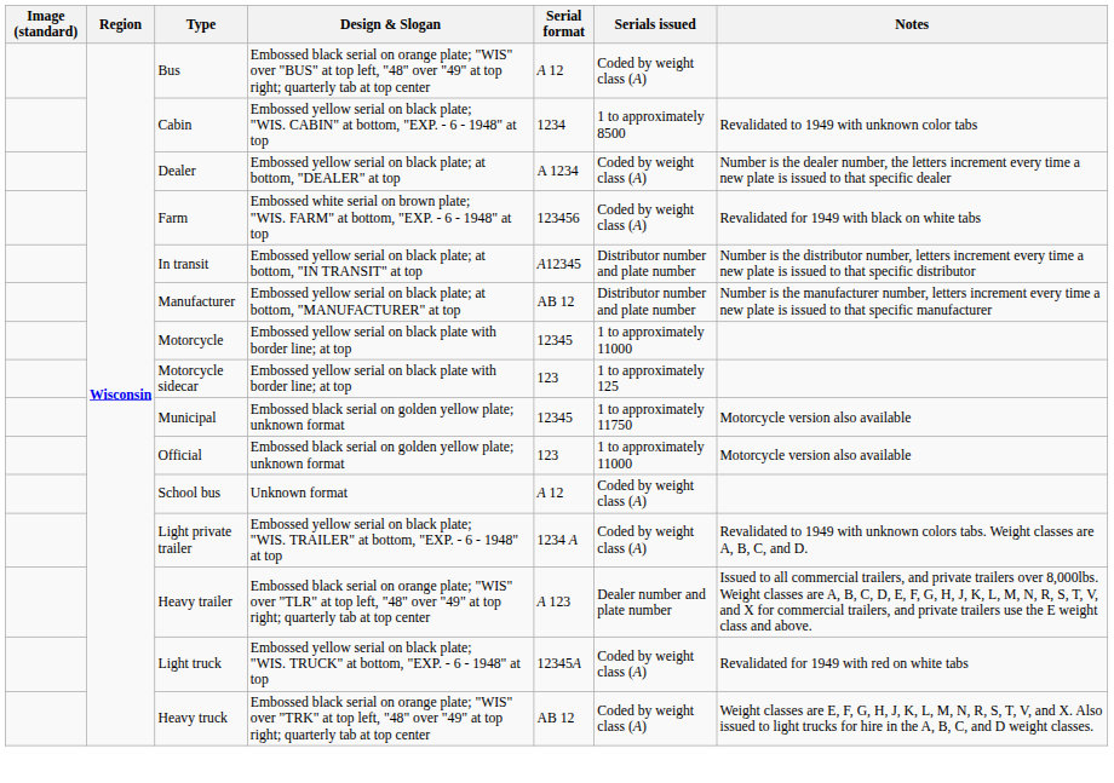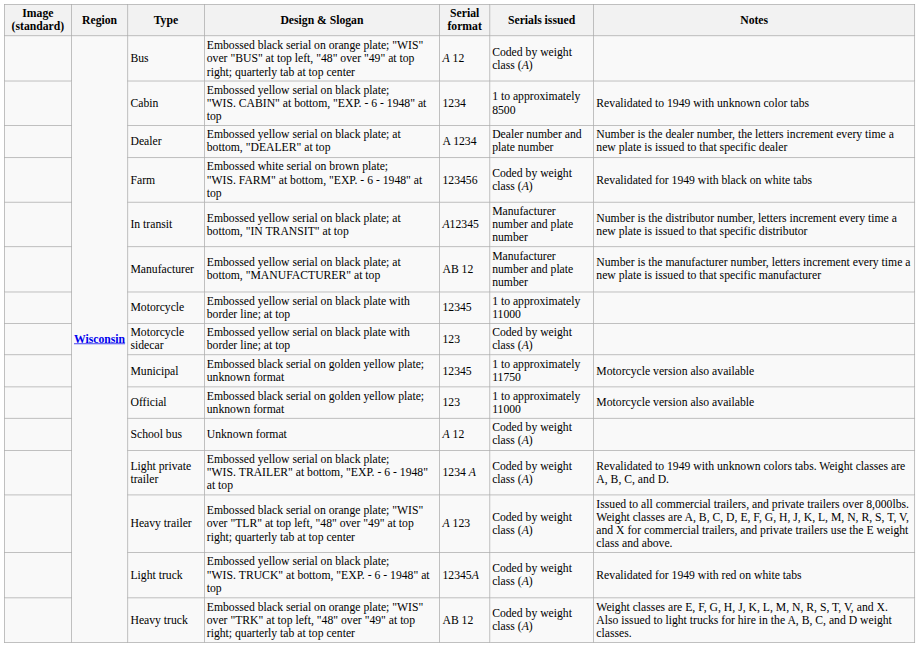 <table class="wikitable">
 <tr>
 <th>Image (standard)</th>
 <th>Region</th>
 <th>Type</th>
 <th>Design & Slogan</th>
 <th>Serial format</th>
 <th>Serials issued</th>
 <th>Notes</th>
 </tr>
 <tr>
 <td></td>
 <td rowspan="15"><a href='#'><strong>Wisconsin</strong></a></td>
 <td>Bus</td>
 <td>Embossed black serial on orange plate; "WIS" over "BUS" at top left, "48" over "49" at top right; quarterly tab at top center</td>
 <td><em>A</em> 12</td>
 <td>Coded by weight class (<em>A</em>)</td>
 <td></td>
 </tr>
 <tr>
 <td></td>
 <td>Cabin</td>
 <td>Embossed yellow serial on black plate; "WIS. CABIN" at bottom, "EXP. - 6 - 1948" at top</td>
 <td>1234</td>
 <td>1 to approximately 8500</td>
 <td>Revalidated to 1949 with unknown color tabs</td>
 </tr>
 <tr>
 <td></td>
 <td>Dealer</td>
 <td>Embossed yellow serial on black plate;  at bottom, "DEALER" at top</td>
 <td>A 1234</td>
-<td>Coded by weight class (<em>A</em>)</td>
+<td>Dealer number and plate number</td>
 <td>Number is the dealer number, the letters increment every time a new plate is issued to that specific dealer</td>
 </tr>
 <tr>
 <td></td>
 <td>Farm</td>
 <td>Embossed white serial on brown plate; "WIS. FARM" at bottom, "EXP. - 6 - 1948" at top</td>
 <td>123456</td>
 <td>Coded by weight class (<em>A</em>)</td>
 <td>Revalidated for 1949 with black on white tabs</td>
 </tr>
 <tr>
 <td></td>
 <td>In transit</td>
 <td>Embossed yellow serial on black plate;  at bottom, "IN TRANSIT" at top</td>
 <td><em>A</em>12345</td>
-<td>Distributor number and plate number</td>
+<td>Manufacturer number and plate number</td>
 <td>Number is the distributor number, letters increment every time a new plate is issued to that specific distributor</td>
 </tr>
 <tr>
 <td></td>
 <td>Manufacturer</td>
 <td>Embossed yellow serial on black plate;  at bottom, "MANUFACTURER" at top</td>
 <td>AB 12</td>
-<td>Distributor number and plate number</td>
+<td>Manufacturer number and plate number</td>
 <td>Number is the manufacturer number, letters increment every time a new plate is issued to that specific manufacturer</td>
 </tr>
 <tr>
 <td></td>
 <td>Motorcycle</td>
 <td>Embossed yellow serial on black plate with border line;  at top</td>
 <td>12345</td>
 <td>1 to approximately 11000</td>
 <td></td>
 </tr>
 <tr>
 <td></td>
 <td>Motorcycle sidecar</td>
 <td>Embossed yellow serial on black plate with border line;  at top</td>
 <td>123</td>
-<td>1 to approximately 125</td>
+<td>Coded by weight class (<em>A</em>)</td>
 <td></td>
 </tr>
 <tr>
 <td></td>
 <td>Municipal</td>
 <td>Embossed black serial on golden yellow plate; unknown format</td>
 <td>12345</td>
 <td>1 to approximately 11750</td>
 <td>Motorcycle version also available</td>
 </tr>
 <tr>
 <td></td>
 <td>Official</td>
 <td>Embossed black serial on golden yellow plate; unknown format</td>
 <td>123</td>
 <td>1 to approximately 11000</td>
 <td>Motorcycle version also available</td>
 </tr>
 <tr>
 <td></td>
 <td>School bus</td>
 <td>Unknown format</td>
 <td><em>A</em> 12</td>
 <td>Coded by weight class (<em>A</em>)</td>
 <td></td>
 </tr>
 <tr>
 <td></td>
 <td>Light private trailer</td>
 <td>Embossed yellow serial on black plate; "WIS. TRAILER" at bottom, "EXP. - 6 - 1948" at top</td>
 <td>1234 <em>A</em></td>
 <td>Coded by weight class (<em>A</em>)</td>
 <td>Revalidated to 1949 with unknown colors tabs. Weight classes are A, B, C, and D.</td>
 </tr>
 <tr>
 <td></td>
 <td>Heavy trailer</td>
 <td>Embossed black serial on orange plate; "WIS" over "TLR" at top left, "48" over "49" at top right; quarterly tab at top center</td>
 <td><em>A</em> 123</td>
-<td>Dealer number and plate number</td>
+<td>Coded by weight class (<em>A</em>)</td>
 <td>Issued to all commercial trailers, and private trailers over 8,000lbs. Weight classes are A, B, C, D, E, F, G, H, J, K, L, M, N, R, S, T, V, and X for commercial trailers, and private trailers use the E weight class and above.</td>
 </tr>
 <tr>
 <td></td>
 <td>Light truck</td>
 <td>Embossed yellow serial on black plate; "WIS. TRUCK" at bottom, "EXP. - 6 - 1948" at top</td>
 <td>12345<em>A</em></td>
 <td>Coded by weight class (<em>A</em>)</td>
 <td>Revalidated for 1949 with red on white tabs</td>
 </tr>
 <tr>
 <td></td>
 <td>Heavy truck</td>
 <td>Embossed black serial on orange plate; "WIS" over "TRK" at top left, "48" over "49" at top right; quarterly tab at top center</td>
 <td>AB 12</td>
 <td>Coded by weight class (<em>A</em>)</td>
 <td>Weight classes are E, F, G, H, J, K, L, M, N, R, S, T, V, and X. Also issued to light trucks for hire in the A, B, C, and D weight classes.</td>
 </tr>
 </table>
